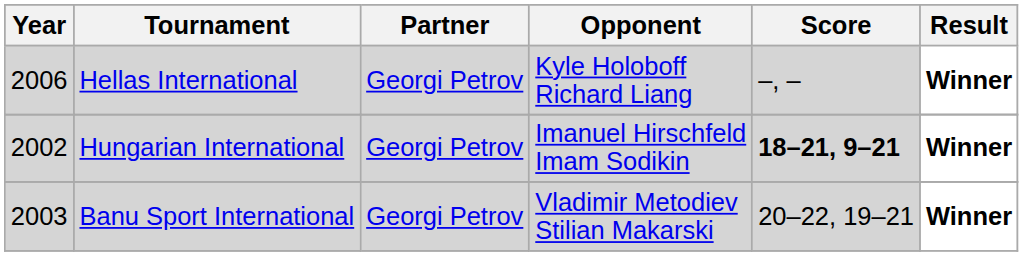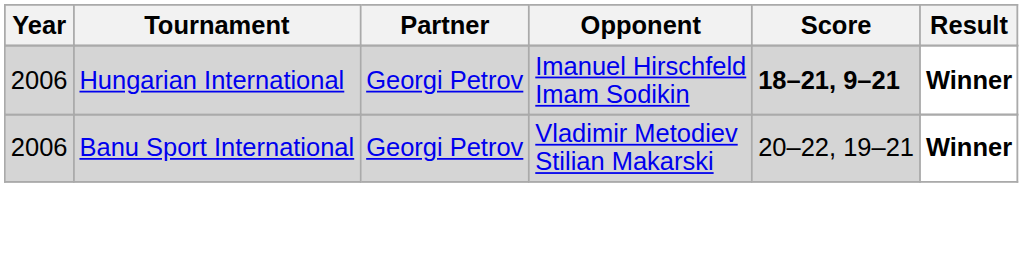 <table class="sortable wikitable" style="font-size: 90%;">
 <tr>
 <th>Year</th>
 <th>Tournament</th>
 <th>Partner</th>
 <th>Opponent</th>
 <th>Score</th>
 <th>Result</th>
 </tr>
-<tr style="background:#D5D5D5">
-<td align="center">2006</td>
-<td align="left"><a href='#'>Hellas International</a></td>
-<td align="left"> <a href='#'>Georgi Petrov</a></td>
-<td align="left"> <a href='#'>Kyle Holoboff</a> <br>  <a href='#'>Richard Liang</a></td>
-<td align="left">–, –</td>
-<td style="text-align:left; background:white"> <strong>Winner</strong></td>
-</tr>
 <tr>
 </tr>
 <tr style="background:#D5D5D5">
-<td align="center">2002</td>
+<td align="center">2006</td>
 <td align="left"><a href='#'>Hungarian International</a></td>
 <td align="left"> <a href='#'>Georgi Petrov</a></td>
 <td align="left"> <a href='#'>Imanuel Hirschfeld</a> <br>  <a href='#'>Imam Sodikin</a></td>
 <td align="left"><strong>18–21, 9–21</strong></td>
 <td style="text-align:left; background:white"> <strong>Winner</strong></td>
 </tr>
 <tr>
 </tr>
 <tr style="background:#D5D5D5">
-<td align="center">2003</td>
+<td align="center">2006</td>
 <td align="left"><a href='#'>Banu Sport International</a></td>
 <td align="left"> <a href='#'>Georgi Petrov</a></td>
 <td align="left"> <a href='#'>Vladimir Metodiev</a> <br>  <a href='#'>Stilian Makarski</a></td>
 <td align="left">20–22, 19–21</td>
 <td style="text-align:left; background:white"> <strong>Winner</strong></td>
 </tr>
 </table>
